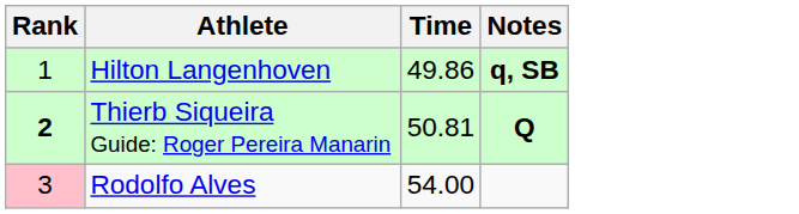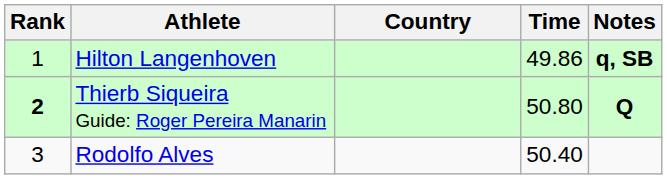 <table class="wikitable sortable" style="text-align:center">
 <tr>
 <th>Rank</th>
 <th style="width:180px">Athlete</th>
+<th style="width:125px">Country</th>
 <th>Time</th>
 <th>Notes</th>
 </tr>
 <tr style="background:#cfc;">
 <td>1</td>
 <td style="text-align:left;"><a href='#'>Hilton Langenhoven</a></td>
+<td style="text-align:left;"></td>
 <td>49.86</td>
 <td><strong>q, SB</strong></td>
 </tr>
 <tr style="background:#cfc;">
 <td><strong>2</strong></td>
 <td style="text-align:left;"><a href='#'>Thierb Siqueira</a><br><small>Guide: <a href='#'>Roger Pereira Manarin</a></small></td>
-<td>50.81</td>
+<td style="text-align:left;"></td>
+<td>50.80</td>
 <td><strong>Q</strong></td>
 </tr>
 <tr>
-<td style="background: pink;">3</td>
+<td>3</td>
 <td style="text-align:left;"><a href='#'>Rodolfo Alves</a></td>
-<td>54.00</td>
+<td style="text-align:left;"></td>
+<td>50.40</td>
 <td></td>
 </tr>
 </table>
